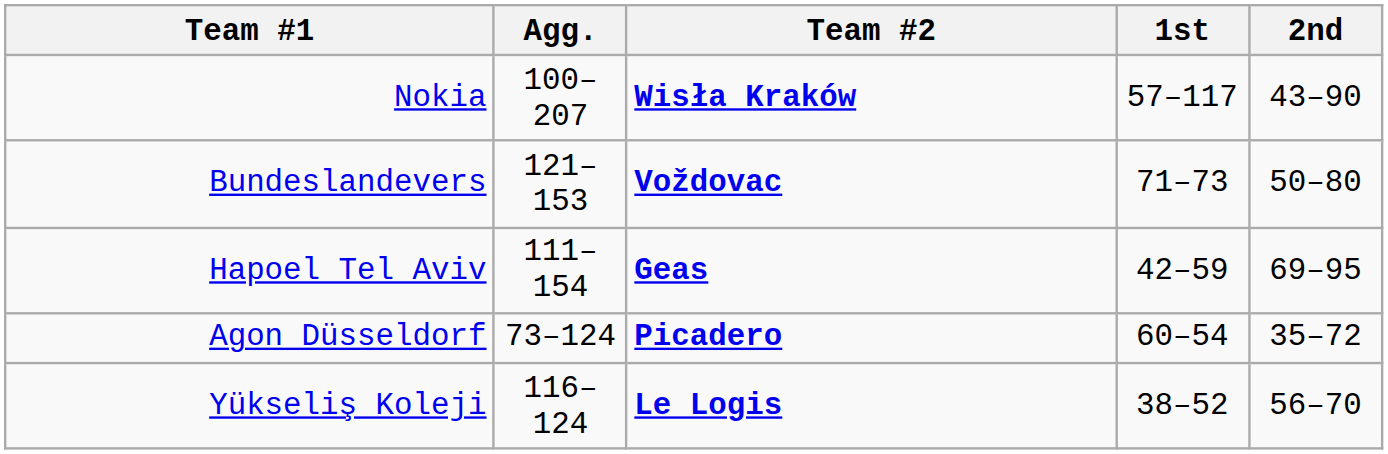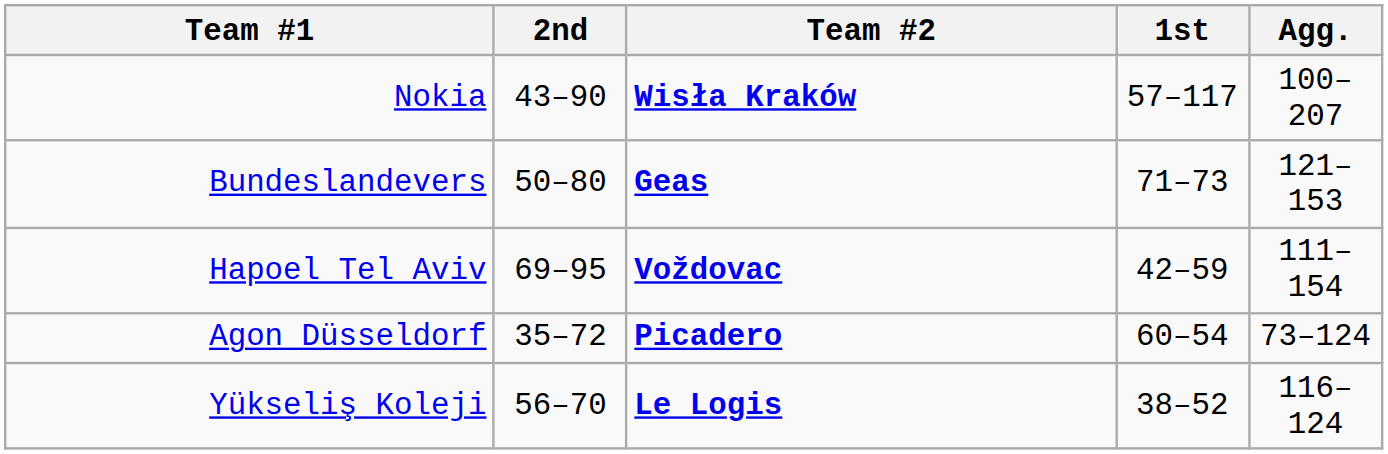 <table class=wikitable style="text-align:center">
 <tr>
 <th width=200>Team #1</th>
-<th width=50>Agg.</th>
+<th width=50>2nd</th>
 <th width=200>Team #2</th>
 <th width=50>1st</th>
-<th width=50>2nd</th>
+<th width=50>Agg.</th>
 </tr>
 <tr>
 <td align=right><a href='#'>Nokia</a> </td>
-<td align=center>100–207</td>
+<td align=center>43–90</td>
 <td align=left> <strong><a href='#'>Wisła Kraków</a></strong></td>
 <td align=center>57–117</td>
-<td align=center>43–90</td>
+<td align=center>100–207</td>
 </tr>
 <tr>
 <td align=right><a href='#'>Bundeslandevers</a> </td>
+<td align=center>50–80</td>
+<td align=left> <strong><a href='#'>Geas</a></strong></td>
+<td align=center>71–73</td>
 <td align=center>121–153</td>
-<td align=left> <strong><a href='#'>Voždovac</a></strong></td>
-<td align=center>71–73</td>
-<td align=center>50–80</td>
 </tr>
 <tr>
 <td align=right><a href='#'>Hapoel Tel Aviv</a> </td>
+<td align=center>69–95</td>
+<td align=left> <strong><a href='#'>Voždovac</a></strong></td>
+<td align=center>42–59</td>
 <td align=center>111–154</td>
-<td align=left> <strong><a href='#'>Geas</a></strong></td>
-<td align=center>42–59</td>
-<td align=center>69–95</td>
 </tr>
 <tr>
 <td align=right><a href='#'>Agon Düsseldorf</a> </td>
-<td align=center>73–124</td>
+<td align=center>35–72</td>
 <td align=left> <strong><a href='#'>Picadero</a></strong></td>
 <td align=center>60–54</td>
-<td align=center>35–72</td>
+<td align=center>73–124</td>
 </tr>
 <tr>
 <td align=right><a href='#'>Yükseliş Koleji</a> </td>
-<td align=center>116–124</td>
+<td align=center>56–70</td>
 <td align=left> <strong><a href='#'>Le Logis</a></strong></td>
 <td align=center>38–52</td>
-<td align=center>56–70</td>
+<td align=center>116–124</td>
 </tr>
 </table>
